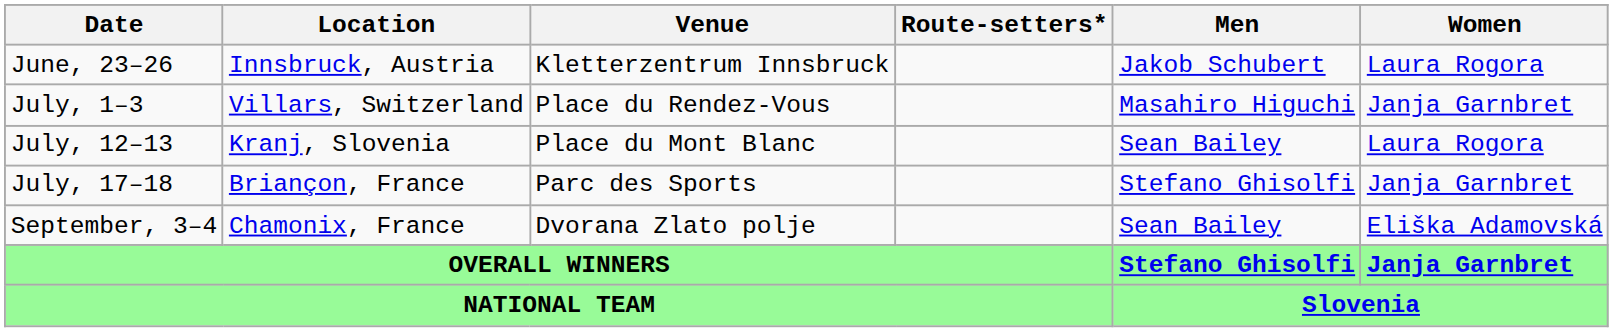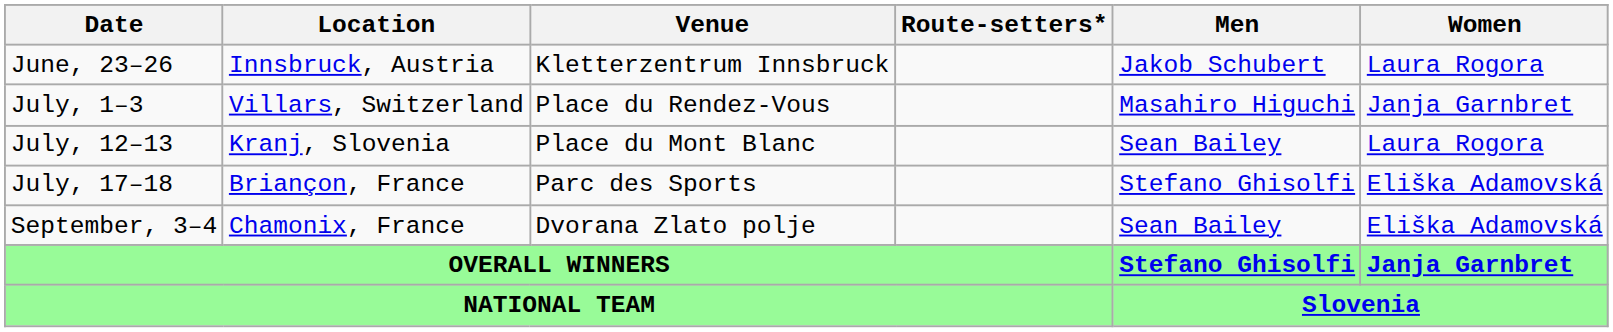 <table class="wikitable">
 <tr>
 <th>Date</th>
 <th>Location</th>
 <th>Venue</th>
 <th>Route-setters*</th>
 <th>Men</th>
 <th>Women</th>
 </tr>
 <tr>
 <td>June, 23–26</td>
 <td> <a href='#'>Innsbruck</a>, Austria</td>
 <td>Kletterzentrum Innsbruck</td>
 <td></td>
 <td> <a href='#'>Jakob Schubert</a></td>
 <td> <a href='#'>Laura Rogora</a></td>
 </tr>
 <tr>
 <td>July, 1–3</td>
 <td> <a href='#'>Villars</a>, Switzerland</td>
 <td>Place du Rendez-Vous</td>
 <td></td>
 <td> <a href='#'>Masahiro Higuchi</a></td>
 <td> <a href='#'>Janja Garnbret</a></td>
 </tr>
 <tr>
 <td>July, 12–13</td>
 <td> <a href='#'>Kranj</a>, Slovenia</td>
 <td>Place du Mont Blanc</td>
 <td></td>
 <td> <a href='#'>Sean Bailey</a></td>
 <td> <a href='#'>Laura Rogora</a></td>
 </tr>
 <tr>
 <td>July, 17–18</td>
 <td> <a href='#'>Briançon</a>, France</td>
 <td>Parc des Sports</td>
 <td></td>
 <td> <a href='#'>Stefano Ghisolfi</a></td>
-<td> <a href='#'>Janja Garnbret</a></td>
+<td> <a href='#'>Eliška Adamovská</a></td>
 </tr>
 <tr>
 <td>September, 3–4</td>
 <td> <a href='#'>Chamonix</a>, France</td>
 <td>Dvorana Zlato polje</td>
 <td></td>
 <td> <a href='#'>Sean Bailey</a></td>
 <td> <a href='#'>Eliška Adamovská</a></td>
 </tr>
 <tr style="background:#98FB98">
 <td colspan="4" align="center"><strong>OVERALL WINNERS</strong></td>
 <td><strong> <a href='#'>Stefano Ghisolfi</a></strong></td>
 <td><strong> <a href='#'>Janja Garnbret</a></strong></td>
 </tr>
 <tr style="background:#98FB98">
 <td colspan="4" align="center"><strong>NATIONAL TEAM</strong></td>
 <td colspan="2" align="center"><strong> <a href='#'>Slovenia</a></strong></td>
 </tr>
 </table>
